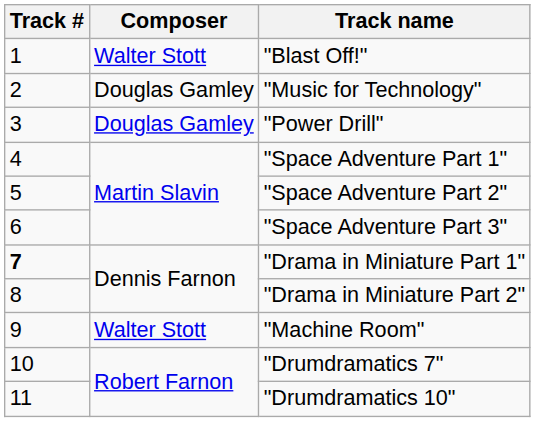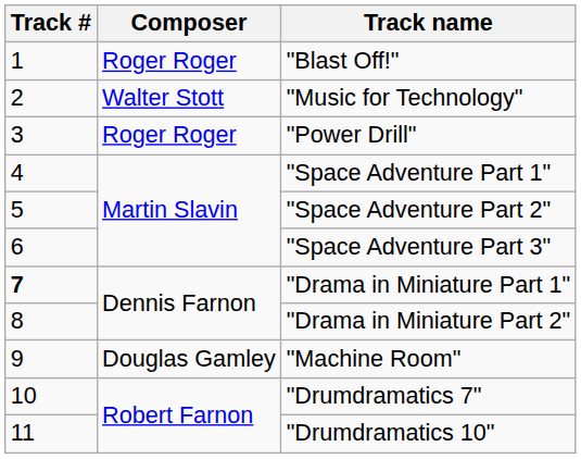 <table class="wikitable">
 <tr>
 <th>Track #</th>
 <th>Composer</th>
 <th>Track name</th>
 </tr>
 <tr>
 <td>1</td>
-<td><a href='#'>Walter Stott</a></td>
+<td><a href='#'>Roger Roger</a></td>
 <td>"Blast Off!"</td>
 </tr>
 <tr>
 <td>2</td>
-<td>Douglas Gamley</td>
+<td><a href='#'>Walter Stott</a></td>
 <td>"Music for Technology"</td>
 </tr>
 <tr>
 <td>3</td>
-<td><a href='#'>Douglas Gamley</a></td>
+<td><a href='#'>Roger Roger</a></td>
 <td>"Power Drill"</td>
 </tr>
 <tr>
 <td>4</td>
 <td rowspan=3><a href='#'>Martin Slavin</a></td>
 <td>"Space Adventure Part 1"</td>
 </tr>
 <tr>
 <td>5</td>
 <td>"Space Adventure Part 2"</td>
 </tr>
 <tr>
 <td>6</td>
 <td>"Space Adventure Part 3"</td>
 </tr>
 <tr>
 <td><strong>7</strong></td>
 <td rowspan=2>Dennis Farnon</td>
 <td>"Drama in Miniature Part 1"</td>
 </tr>
 <tr>
 <td>8</td>
 <td>"Drama in Miniature Part 2"</td>
 </tr>
 <tr>
 <td>9</td>
-<td><a href='#'>Walter Stott</a></td>
+<td>Douglas Gamley</td>
 <td>"Machine Room"</td>
 </tr>
 <tr>
 <td>10</td>
 <td rowspan=2><a href='#'>Robert Farnon</a></td>
 <td>"Drumdramatics 7"</td>
 </tr>
 <tr>
 <td>11</td>
 <td>"Drumdramatics 10"</td>
 </tr>
 </table>
